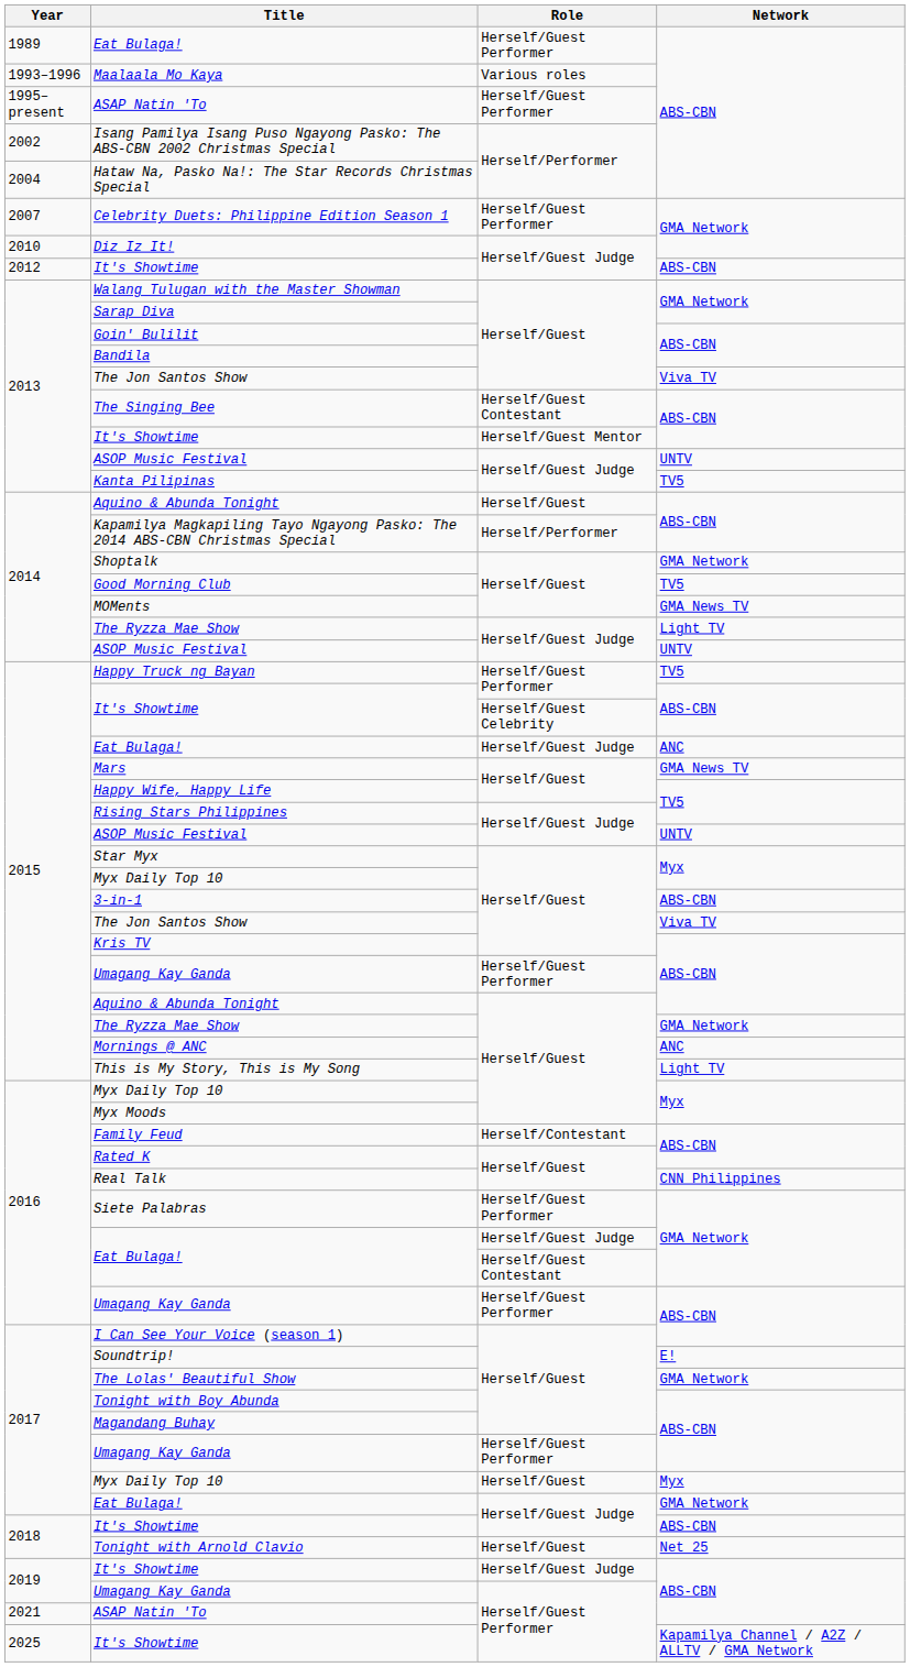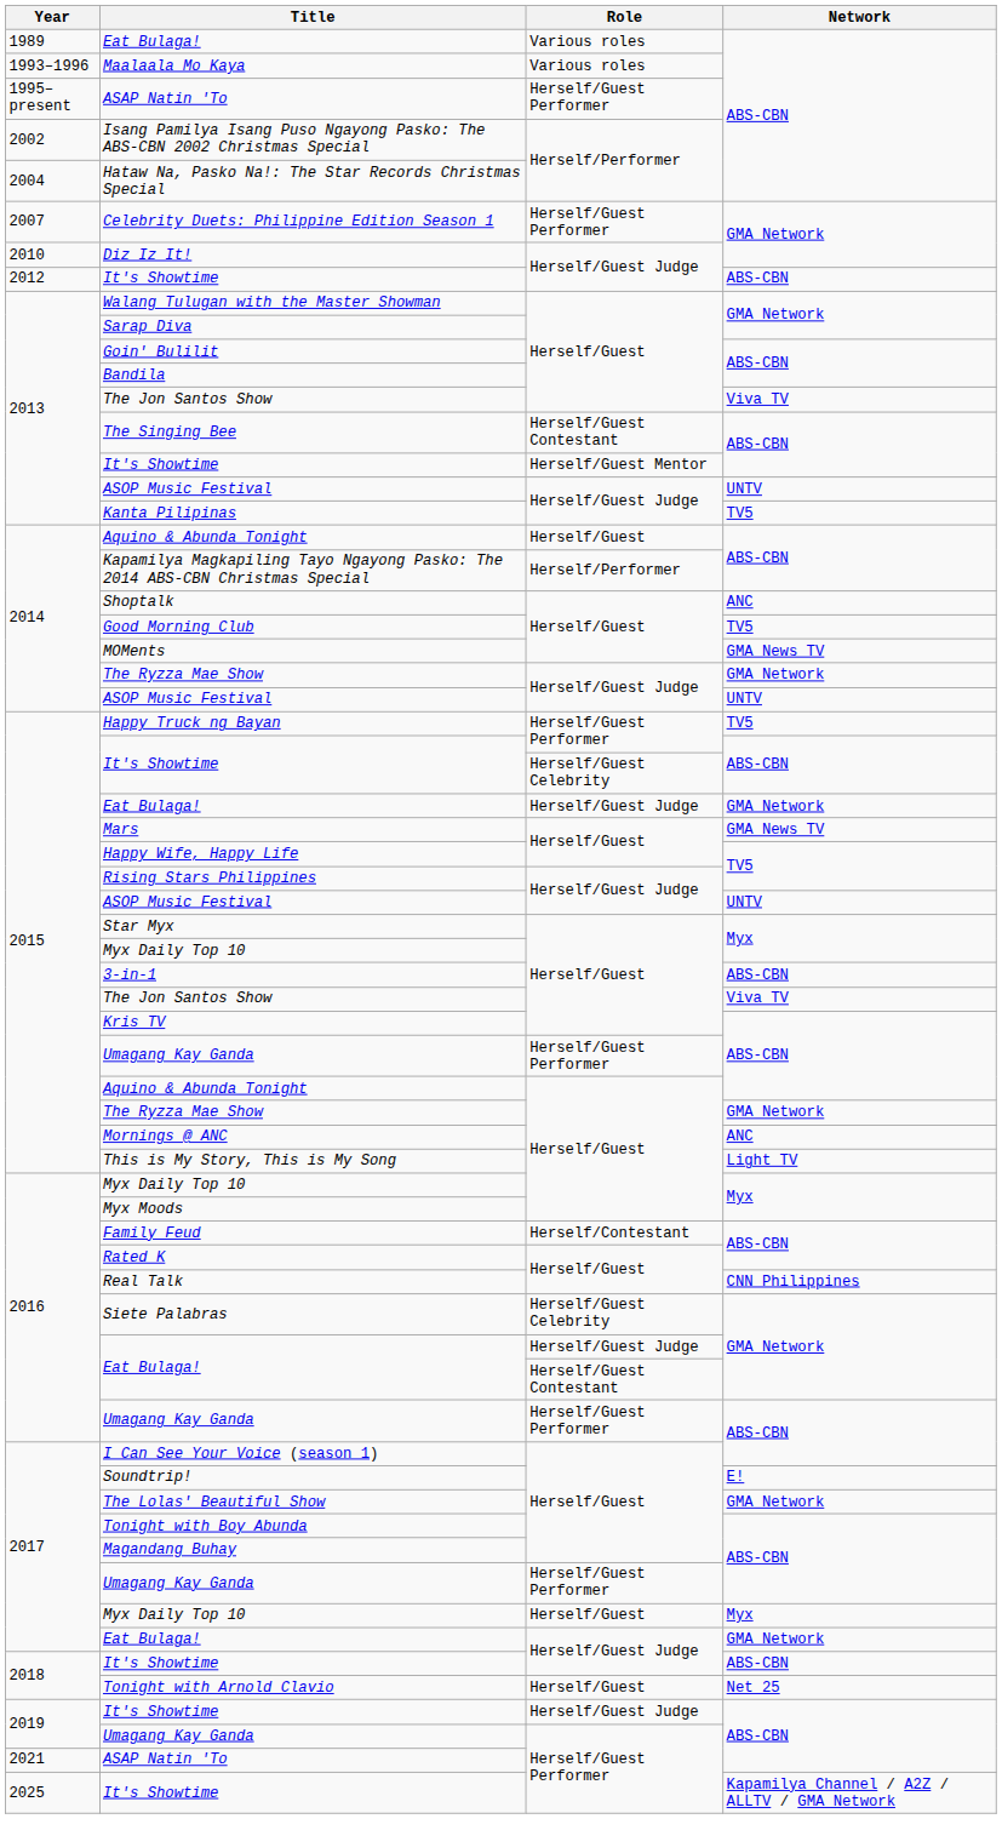 <table class="wikitable">
 <tr>
 <th>Year</th>
 <th>Title</th>
 <th>Role</th>
 <th>Network</th>
 </tr>
 <tr>
 <td>1989</td>
 <td><em><a href='#'>Eat Bulaga!</a></em></td>
-<td>Herself/Guest Performer</td>
+<td>Various roles</td>
 <td rowspan="5"><a href='#'>ABS-CBN</a></td>
 </tr>
 <tr>
 <td>1993–1996</td>
 <td><em><a href='#'>Maalaala Mo Kaya</a></em></td>
 <td>Various roles</td>
 </tr>
 <tr>
 <td>1995–present</td>
 <td><em><a href='#'>ASAP Natin 'To</a></em></td>
 <td>Herself/Guest Performer</td>
 </tr>
 <tr>
 <td>2002</td>
 <td><em>Isang Pamilya Isang Puso Ngayong Pasko: The ABS-CBN 2002 Christmas Special</em></td>
 <td rowspan="2">Herself/Performer</td>
 </tr>
 <tr>
 <td>2004</td>
 <td><em>Hataw Na, Pasko Na!: The Star Records Christmas Special</em></td>
 </tr>
 <tr>
 <td>2007</td>
 <td><em><a href='#'>Celebrity Duets: Philippine Edition Season 1</a></em></td>
 <td>Herself/Guest Performer</td>
 <td rowspan="2"><a href='#'>GMA Network</a></td>
 </tr>
 <tr>
 <td>2010</td>
 <td><em><a href='#'>Diz Iz It!</a></em></td>
 <td rowspan="2">Herself/Guest Judge</td>
 </tr>
 <tr>
 <td>2012</td>
 <td><em><a href='#'>It's Showtime</a></em></td>
 <td><a href='#'>ABS-CBN</a></td>
 </tr>
 <tr>
 <td rowspan="9">2013</td>
 <td><em><a href='#'>Walang Tulugan with the Master Showman</a></em></td>
 <td rowspan="5">Herself/Guest</td>
 <td rowspan="2"><a href='#'>GMA Network</a></td>
 </tr>
 <tr>
 <td><em><a href='#'>Sarap Diva</a></em></td>
 </tr>
 <tr>
 <td><em><a href='#'>Goin' Bulilit</a></em></td>
 <td rowspan="2"><a href='#'>ABS-CBN</a></td>
 </tr>
 <tr>
 <td><em><a href='#'>Bandila</a></em></td>
 </tr>
 <tr>
 <td><em>The Jon Santos Show</em></td>
 <td><a href='#'>Viva TV</a></td>
 </tr>
 <tr>
 <td><em><a href='#'>The Singing Bee</a></em></td>
 <td>Herself/Guest Contestant</td>
 <td rowspan="2"><a href='#'>ABS-CBN</a></td>
 </tr>
 <tr>
 <td><em><a href='#'>It's Showtime</a></em></td>
 <td>Herself/Guest Mentor</td>
 </tr>
 <tr>
 <td><em><a href='#'>ASOP Music Festival</a></em></td>
 <td rowspan="2">Herself/Guest Judge</td>
 <td><a href='#'>UNTV</a></td>
 </tr>
 <tr>
 <td><em><a href='#'>Kanta Pilipinas</a></em></td>
 <td><a href='#'>TV5</a></td>
 </tr>
 <tr>
 <td rowspan="7">2014</td>
 <td><em><a href='#'>Aquino & Abunda Tonight</a></em></td>
 <td>Herself/Guest</td>
 <td rowspan="2"><a href='#'>ABS-CBN</a></td>
 </tr>
 <tr>
 <td><em>Kapamilya Magkapiling Tayo Ngayong Pasko: The 2014 ABS-CBN Christmas Special</em></td>
 <td>Herself/Performer</td>
 </tr>
 <tr>
 <td><em>Shoptalk</em></td>
 <td rowspan="3">Herself/Guest</td>
-<td><a href='#'>GMA Network</a></td>
+<td><a href='#'>ANC</a></td>
 </tr>
 <tr>
 <td><em><a href='#'>Good Morning Club</a></em></td>
 <td><a href='#'>TV5</a></td>
 </tr>
 <tr>
 <td><em>MOMents</em></td>
 <td><a href='#'>GMA News TV</a></td>
 </tr>
 <tr>
 <td><em><a href='#'>The Ryzza Mae Show</a></em></td>
 <td rowspan="2">Herself/Guest Judge</td>
-<td><a href='#'>Light TV</a></td>
+<td><a href='#'>GMA Network</a></td>
 </tr>
 <tr>
 <td><em><a href='#'>ASOP Music Festival</a></em></td>
 <td><a href='#'>UNTV</a></td>
 </tr>
 <tr>
 <td rowspan="18">2015</td>
 <td><em><a href='#'>Happy Truck ng Bayan</a></em></td>
 <td rowspan="2">Herself/Guest Performer</td>
 <td><a href='#'>TV5</a></td>
 </tr>
 <tr>
 <td rowspan="2"><em><a href='#'>It's Showtime</a></em></td>
 <td rowspan="2"><a href='#'>ABS-CBN</a></td>
 </tr>
 <tr>
 <td>Herself/Guest Celebrity</td>
 </tr>
 <tr>
 <td><em><a href='#'>Eat Bulaga!</a></em></td>
 <td>Herself/Guest Judge</td>
-<td><a href='#'>ANC</a></td>
+<td><a href='#'>GMA Network</a></td>
 </tr>
 <tr>
 <td><em><a href='#'>Mars</a></em></td>
 <td rowspan="2">Herself/Guest</td>
 <td><a href='#'>GMA News TV</a></td>
 </tr>
 <tr>
 <td><em><a href='#'>Happy Wife, Happy Life</a></em></td>
 <td rowspan="2"><a href='#'>TV5</a></td>
 </tr>
 <tr>
 <td><em><a href='#'>Rising Stars Philippines</a></em></td>
 <td rowspan="2">Herself/Guest Judge</td>
 </tr>
 <tr>
 <td><em><a href='#'>ASOP Music Festival</a></em></td>
 <td><a href='#'>UNTV</a></td>
 </tr>
 <tr>
 <td><em>Star Myx</em></td>
 <td rowspan="5">Herself/Guest</td>
 <td rowspan="2"><a href='#'>Myx</a></td>
 </tr>
 <tr>
 <td><em>Myx Daily Top 10</em></td>
 </tr>
 <tr>
 <td><em><a href='#'>3-in-1</a></em></td>
 <td><a href='#'>ABS-CBN</a></td>
 </tr>
 <tr>
 <td><em>The Jon Santos Show</em></td>
 <td><a href='#'>Viva TV</a></td>
 </tr>
 <tr>
 <td><em><a href='#'>Kris TV</a></em></td>
 <td rowspan="3"><a href='#'>ABS-CBN</a></td>
 </tr>
 <tr>
 <td><em><a href='#'>Umagang Kay Ganda</a></em></td>
 <td>Herself/Guest Performer</td>
 </tr>
 <tr>
 <td><em><a href='#'>Aquino & Abunda Tonight</a></em></td>
 <td rowspan="6">Herself/Guest</td>
 </tr>
 <tr>
 <td><em><a href='#'>The Ryzza Mae Show</a></em></td>
 <td><a href='#'>GMA Network</a></td>
 </tr>
 <tr>
 <td><em><a href='#'>Mornings @ ANC</a></em></td>
 <td><a href='#'>ANC</a></td>
 </tr>
 <tr>
 <td><em>This is My Story, This is My Song</em></td>
 <td><a href='#'>Light TV</a></td>
 </tr>
 <tr>
 <td rowspan="9">2016</td>
 <td><em>Myx Daily Top 10</em></td>
 <td rowspan="2"><a href='#'>Myx</a></td>
 </tr>
 <tr>
 <td><em>Myx Moods</em></td>
 </tr>
 <tr>
 <td><em><a href='#'>Family Feud</a></em></td>
 <td>Herself/Contestant</td>
 <td rowspan="2"><a href='#'>ABS-CBN</a></td>
 </tr>
 <tr>
 <td><em><a href='#'>Rated K</a></em></td>
 <td rowspan="2">Herself/Guest</td>
 </tr>
 <tr>
 <td><em>Real Talk</em></td>
 <td><a href='#'>CNN Philippines</a></td>
 </tr>
 <tr>
 <td><em>Siete Palabras</em></td>
-<td>Herself/Guest Performer</td>
+<td>Herself/Guest Celebrity</td>
 <td rowspan="3"><a href='#'>GMA Network</a></td>
 </tr>
 <tr>
 <td rowspan="2"><em><a href='#'>Eat Bulaga!</a></em></td>
 <td>Herself/Guest Judge</td>
 </tr>
 <tr>
 <td>Herself/Guest Contestant</td>
 </tr>
 <tr>
 <td><em><a href='#'>Umagang Kay Ganda</a></em></td>
 <td>Herself/Guest Performer</td>
 <td rowspan="2"><a href='#'>ABS-CBN</a></td>
 </tr>
 <tr>
 <td rowspan="8">2017</td>
 <td><em><a href='#'>I Can See Your Voice</a></em> (<a href='#'>season 1</a>)</td>
 <td rowspan="5">Herself/Guest</td>
 </tr>
 <tr>
 <td><em>Soundtrip!</em></td>
 <td><a href='#'>E!</a></td>
 </tr>
 <tr>
 <td><em><a href='#'>The Lolas' Beautiful Show</a></em></td>
 <td><a href='#'>GMA Network</a></td>
 </tr>
 <tr>
 <td><em><a href='#'>Tonight with Boy Abunda</a></em></td>
 <td rowspan="3"><a href='#'>ABS-CBN</a></td>
 </tr>
 <tr>
 <td><em><a href='#'>Magandang Buhay</a></em></td>
 </tr>
 <tr>
 <td><em><a href='#'>Umagang Kay Ganda</a></em></td>
 <td>Herself/Guest Performer</td>
 </tr>
 <tr>
 <td><em>Myx Daily Top 10</em></td>
 <td>Herself/Guest</td>
 <td><a href='#'>Myx</a></td>
 </tr>
 <tr>
 <td><em><a href='#'>Eat Bulaga!</a></em></td>
 <td rowspan="2">Herself/Guest Judge</td>
 <td><a href='#'>GMA Network</a></td>
 </tr>
 <tr>
 <td rowspan="2">2018</td>
 <td><em><a href='#'>It's Showtime</a></em></td>
 <td><a href='#'>ABS-CBN</a></td>
 </tr>
 <tr>
 <td><em><a href='#'>Tonight with Arnold Clavio</a></em></td>
 <td>Herself/Guest</td>
 <td><a href='#'>Net 25</a></td>
 </tr>
 <tr>
 <td rowspan="3">2019</td>
 <td rowspan="2"><em><a href='#'>It's Showtime</a></em></td>
 <td>Herself/Guest Judge</td>
 <td rowspan="4"><a href='#'>ABS-CBN</a></td>
 </tr>
 <tr>
 <td rowspan="4">Herself/Guest Performer</td>
 </tr>
 <tr>
 <td><em><a href='#'>Umagang Kay Ganda</a></em></td>
 </tr>
 <tr>
 <td>2021</td>
 <td><em><a href='#'>ASAP Natin 'To</a></em></td>
 </tr>
 <tr>
 <td>2025</td>
 <td><em><a href='#'>It's Showtime</a></em></td>
 <td><a href='#'>Kapamilya Channel</a> / <a href='#'>A2Z</a> / <a href='#'>ALLTV</a> / <a href='#'>GMA Network</a></td>
 </tr>
 </table>
